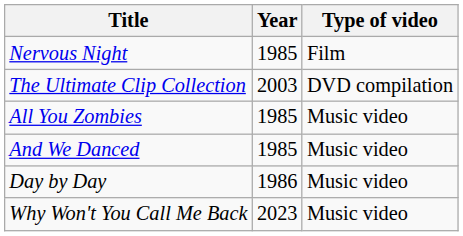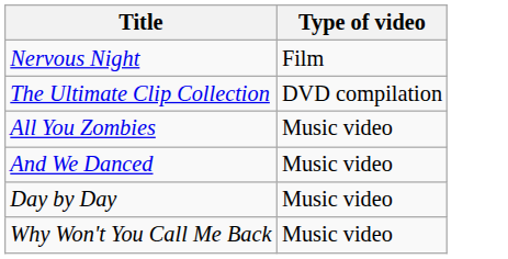 <table class="wikitable sortable">
 <tr>
 <th>Title</th>
-<th>Year</th>
 <th>Type of video</th>
 </tr>
 <tr>
 <td><em><a href='#'>Nervous Night</a></em></td>
-<td>1985</td>
 <td>Film</td>
 </tr>
 <tr>
 <td><em><a href='#'>The Ultimate Clip Collection</a></em></td>
-<td>2003</td>
 <td>DVD compilation</td>
 </tr>
 <tr>
 <td><em><a href='#'>All You Zombies</a></em></td>
-<td>1985</td>
 <td>Music video</td>
 </tr>
 <tr>
 <td><em><a href='#'>And We Danced</a></em></td>
-<td>1985</td>
 <td>Music video</td>
 </tr>
 <tr>
 <td><em>Day by Day</em></td>
-<td>1986</td>
 <td>Music video</td>
 </tr>
 <tr>
 <td><em>Why Won't You Call Me Back</em></td>
-<td>2023</td>
 <td>Music video</td>
 </tr>
 </table>
